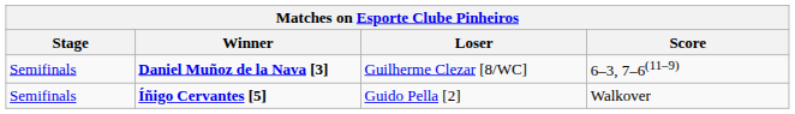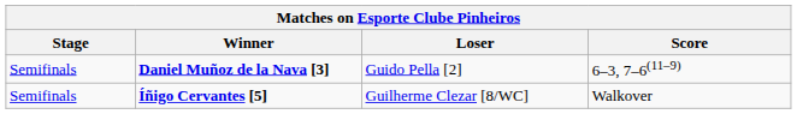 <table class="wikitable collapsible uncollapsed" border=1 style="margin: 1em auto;">
 <tr>
 <th colspan=4><strong>Matches on <a href='#'>Esporte Clube Pinheiros</a></strong></th>
 </tr>
 <tr>
 <th width=125>Stage</th>
 <th width=225>Winner</th>
 <th width=225>Loser</th>
 <th width=200>Score</th>
 </tr>
 <tr>
 <td><a href='#'>Semifinals</a></td>
 <td><strong> <a href='#'>Daniel Muñoz de la Nava</a> [3]</strong></td>
-<td> <a href='#'>Guilherme Clezar</a> [8/WC]</td>
+<td> <a href='#'>Guido Pella</a> [2]</td>
 <td>6–3, 7–6<sup>(11–9)</sup></td>
 </tr>
 <tr>
 <td><a href='#'>Semifinals</a></td>
 <td><strong> <a href='#'>Íñigo Cervantes</a> [5]</strong></td>
-<td> <a href='#'>Guido Pella</a> [2]</td>
+<td> <a href='#'>Guilherme Clezar</a> [8/WC]</td>
 <td>Walkover</td>
 </tr>
 </table>
